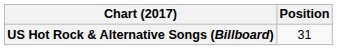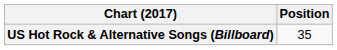 <table class="wikitable plainrowheaders" style="text-align:center">
 <tr>
 <th scope="col">Chart (2017)</th>
 <th scope="col">Position</th>
 </tr>
 <tr>
 <th scope="row">US Hot Rock & Alternative Songs (<em>Billboard</em>)</th>
-<td>31</td>
+<td>35</td>
 </tr>
 </table>
